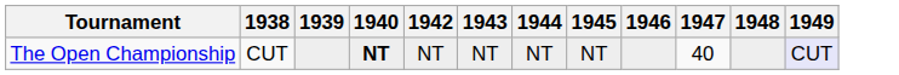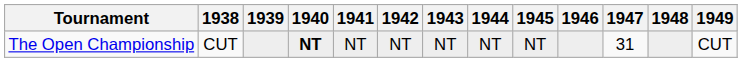 <table class="wikitable" style="font-size:95%;text-align:center;">
 <tr>
 <th>Tournament</th>
 <th>1938</th>
 <th>1939</th>
 <th>1940</th>
+<th>1941</th>
 <th>1942</th>
 <th>1943</th>
 <th>1944</th>
 <th>1945</th>
 <th>1946</th>
 <th>1947</th>
 <th>1948</th>
 <th>1949</th>
 </tr>
 <tr>
 <td align=left><a href='#'>The Open Championship</a></td>
 <td>CUT</td>
 <td style="background:#eeeeee;"></td>
 <td style="background:#eeeeee;"><strong>NT</strong></td>
 <td style="background:#eeeeee;">NT</td>
 <td style="background:#eeeeee;">NT</td>
 <td style="background:#eeeeee;">NT</td>
 <td style="background:#eeeeee;">NT</td>
+<td style="background:#eeeeee;">NT</td>
 <td style="background:#eeeeee;"></td>
-<td>40</td>
+<td>31</td>
 <td style="background:#eeeeee;"></td>
-<td style="background: lavender;">CUT</td>
+<td>CUT</td>
 </tr>
 </table>
